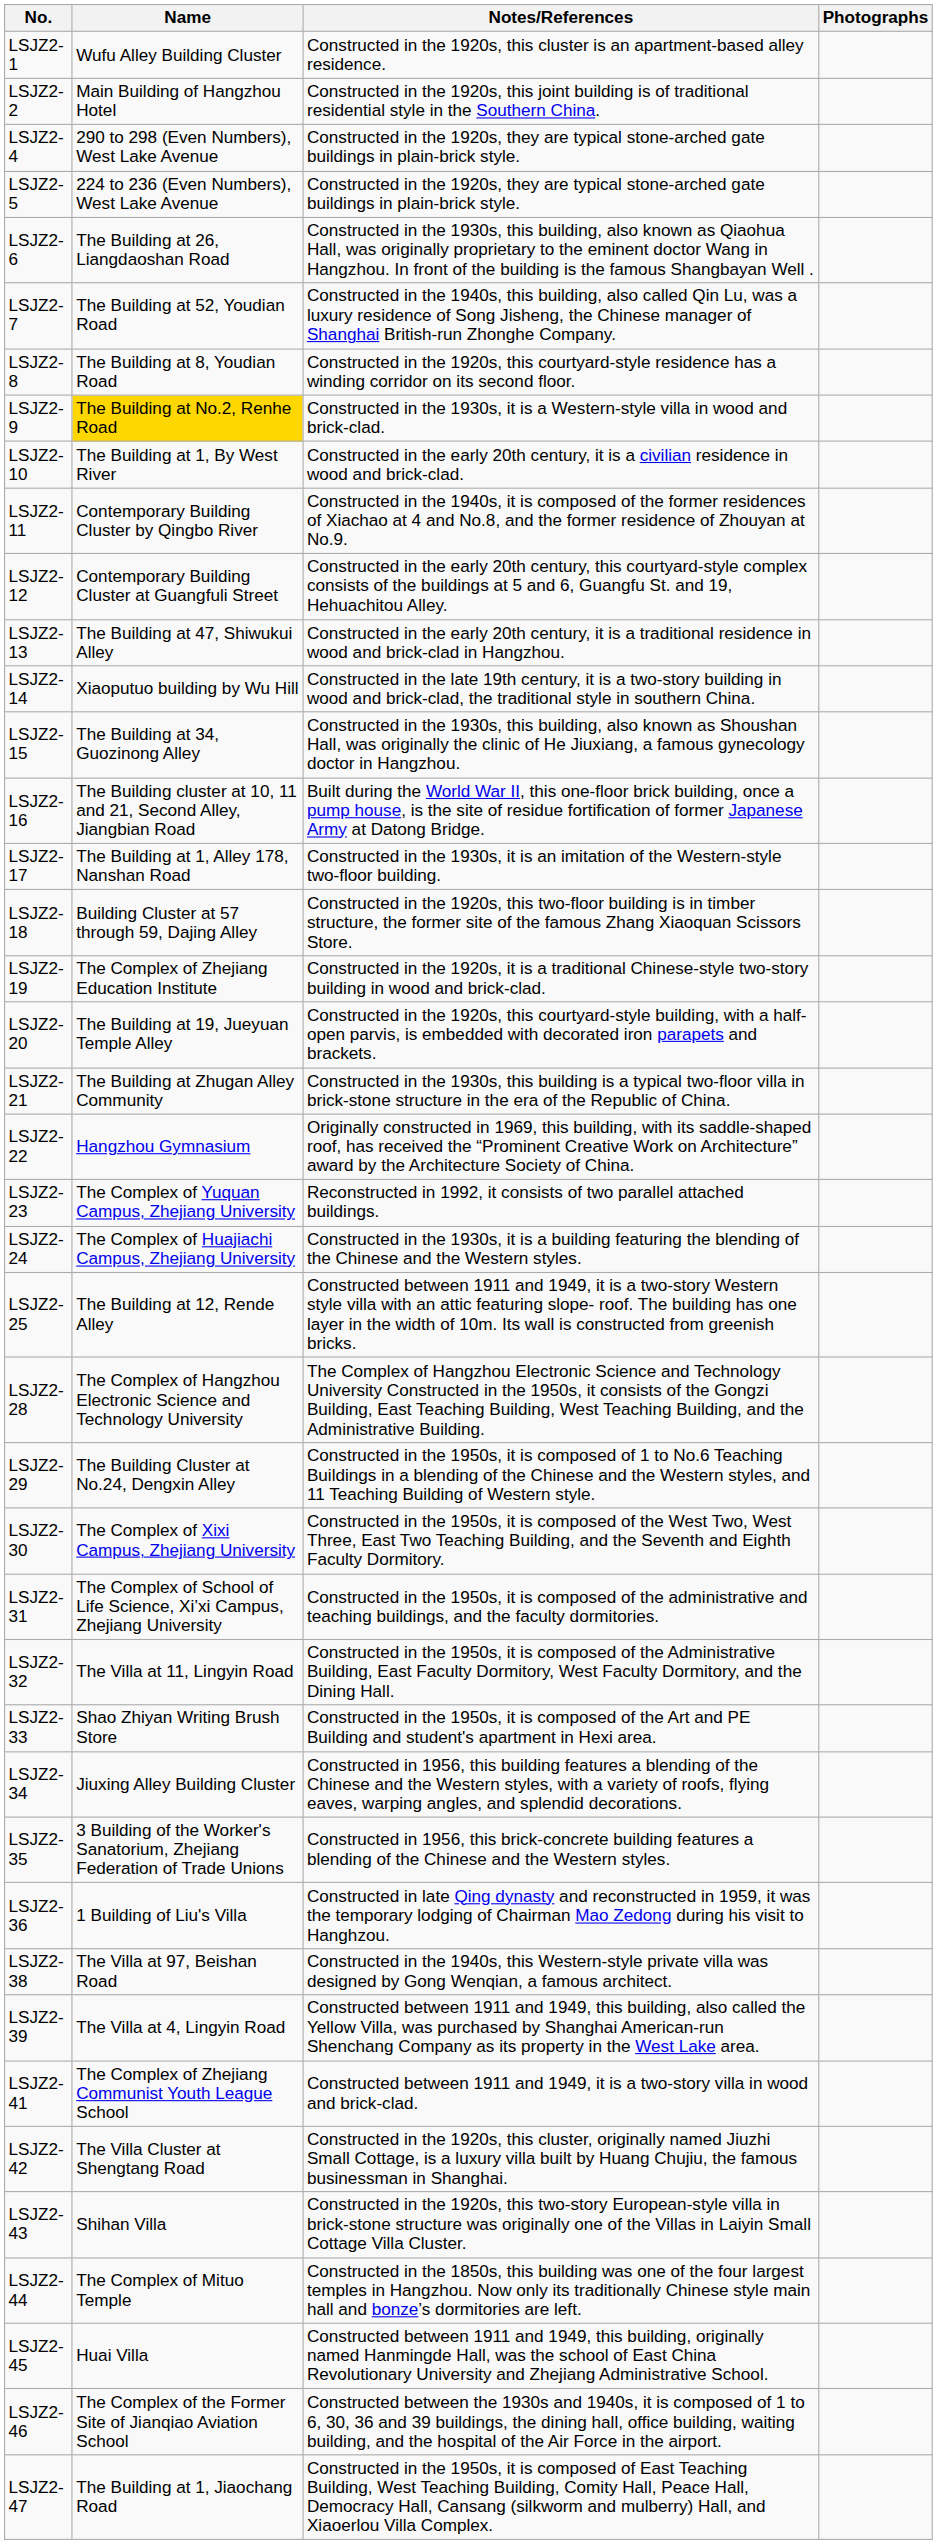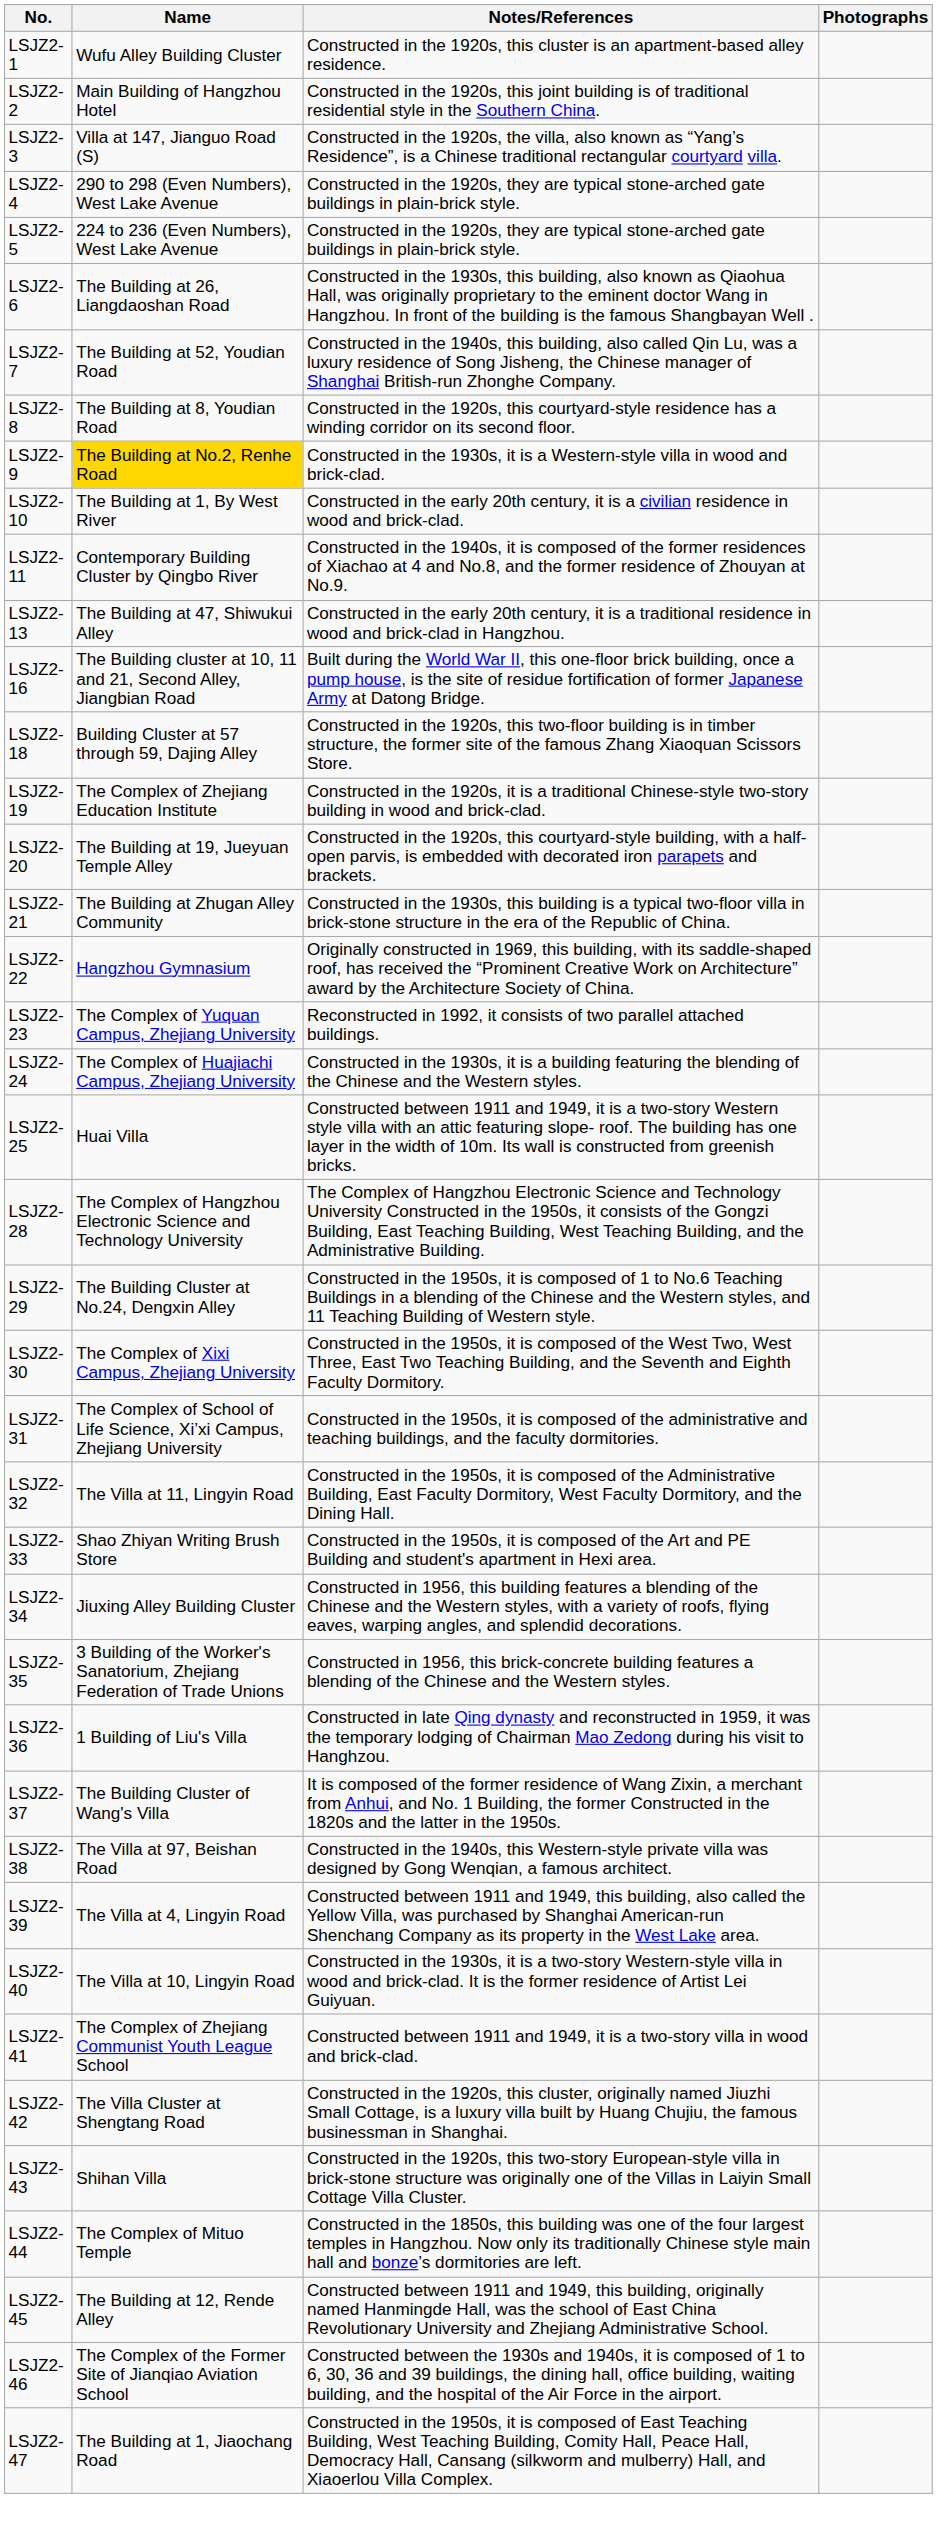 <table class="wikitable" border="1">
 <tr>
 <th>No.</th>
 <th>Name</th>
 <th>Notes/References</th>
 <th>Photographs</th>
 </tr>
 <tr>
 <td>LSJZ2-1</td>
 <td>Wufu Alley Building Cluster</td>
 <td>Constructed in the 1920s, this cluster is an apartment-based alley residence.</td>
 <td></td>
 </tr>
 <tr>
 <td>LSJZ2-2</td>
 <td>Main Building of Hangzhou Hotel</td>
 <td>Constructed in the 1920s, this joint building is of traditional residential style in the <a href='#'>Southern China</a>.</td>
+<td></td>
+</tr>
+<tr>
+<td>LSJZ2-3</td>
+<td>Villa at 147, Jianguo Road (S)</td>
+<td>Constructed in the 1920s, the villa, also known as “Yang’s Residence”, is a Chinese traditional rectangular <a href='#'>courtyard</a> <a href='#'>villa</a>.</td>
 <td></td>
 </tr>
 <tr>
 <td>LSJZ2-4</td>
 <td>290 to 298 (Even Numbers), West Lake Avenue</td>
 <td>Constructed in the 1920s, they are typical stone-arched gate buildings in plain-brick style.</td>
 <td></td>
 </tr>
 <tr>
 <td>LSJZ2-5</td>
 <td>224 to 236 (Even Numbers), West Lake Avenue</td>
 <td>Constructed in the 1920s, they are typical stone-arched gate buildings in plain-brick style.</td>
 <td></td>
 </tr>
 <tr>
 <td>LSJZ2-6</td>
 <td>The Building at 26, Liangdaoshan Road</td>
 <td>Constructed in the 1930s, this building, also known as Qiaohua Hall, was originally proprietary to the eminent doctor Wang in Hangzhou. In front of the building is the famous Shangbayan Well .</td>
 <td></td>
 </tr>
 <tr>
 <td>LSJZ2-7</td>
 <td>The Building at 52, Youdian Road</td>
 <td>Constructed in the 1940s, this building, also called Qin Lu, was a luxury residence of Song Jisheng, the Chinese manager of <a href='#'>Shanghai</a> British-run Zhonghe Company.</td>
 <td></td>
 </tr>
 <tr>
 <td>LSJZ2-8</td>
 <td>The Building at 8, Youdian Road</td>
 <td>Constructed in the 1920s, this courtyard-style residence has a winding corridor on its second floor.</td>
 <td></td>
 </tr>
 <tr>
 <td>LSJZ2-9</td>
 <td style="background: gold;">The Building at No.2, Renhe Road</td>
 <td>Constructed in the 1930s, it is a Western-style villa in wood and brick-clad.</td>
 <td></td>
 </tr>
 <tr>
 <td>LSJZ2-10</td>
 <td>The Building at 1, By West River</td>
 <td>Constructed in the early 20th century, it is a <a href='#'>civilian</a> residence in wood and brick-clad.</td>
 <td></td>
 </tr>
 <tr>
 <td>LSJZ2-11</td>
 <td>Contemporary Building Cluster by Qingbo River</td>
 <td>Constructed in the 1940s, it is composed of the former residences of Xiachao at 4 and No.8, and the former residence of Zhouyan at No.9.</td>
 <td></td>
 </tr>
 <tr>
-<td>LSJZ2-12</td>
-<td>Contemporary Building Cluster at Guangfuli Street</td>
-<td>Constructed in the early 20th century, this courtyard-style complex consists of the buildings at 5 and 6, Guangfu St. and 19, Hehuachitou Alley.</td>
-<td></td>
-</tr>
-<tr>
 <td>LSJZ2-13</td>
 <td>The Building at 47, Shiwukui Alley</td>
 <td>Constructed in the early 20th century, it is a traditional residence in wood and brick-clad in Hangzhou.</td>
 <td></td>
 </tr>
 <tr>
-<td>LSJZ2-14</td>
-<td>Xiaoputuo building by Wu Hill</td>
-<td>Constructed in the late 19th century, it is a two-story building in wood and brick-clad, the traditional style in southern China.</td>
-<td></td>
-</tr>
-<tr>
-<td>LSJZ2-15</td>
-<td>The Building at 34, Guozinong Alley</td>
-<td>Constructed in the 1930s, this building, also known as Shoushan Hall, was originally the clinic of He Jiuxiang, a famous gynecology doctor in Hangzhou.</td>
-<td></td>
-</tr>
-<tr>
 <td>LSJZ2-16</td>
 <td>The Building cluster at 10, 11 and 21, Second Alley, Jiangbian Road</td>
 <td>Built during the <a href='#'>World War II</a>, this one-floor brick building, once a <a href='#'>pump house</a>, is the site of residue fortification of former <a href='#'>Japanese Army</a> at Datong Bridge.</td>
-<td></td>
-</tr>
-<tr>
-<td>LSJZ2-17</td>
-<td>The Building at 1, Alley 178, Nanshan Road</td>
-<td>Constructed in the 1930s, it is an imitation of the Western-style two-floor building.</td>
 <td></td>
 </tr>
 <tr>
 <td>LSJZ2-18</td>
 <td>Building Cluster at 57 through 59, Dajing Alley</td>
 <td>Constructed in the 1920s, this two-floor building is in timber structure, the former site of the famous Zhang Xiaoquan Scissors Store.</td>
 <td></td>
 </tr>
 <tr>
 <td>LSJZ2-19</td>
 <td>The Complex of Zhejiang Education Institute</td>
 <td>Constructed in the 1920s, it is a traditional Chinese-style two-story building in wood and brick-clad.</td>
 <td></td>
 </tr>
 <tr>
 <td>LSJZ2-20</td>
 <td>The Building at 19, Jueyuan Temple Alley</td>
 <td>Constructed in the 1920s, this courtyard-style building, with a half-open parvis, is embedded with decorated iron <a href='#'>parapets</a> and brackets.</td>
 <td></td>
 </tr>
 <tr>
 <td>LSJZ2-21</td>
 <td>The Building at Zhugan Alley Community</td>
 <td>Constructed in the 1930s, this building is a typical two-floor villa in brick-stone structure in the era of the Republic of China.</td>
 <td></td>
 </tr>
 <tr>
 <td>LSJZ2-22</td>
 <td><a href='#'>Hangzhou Gymnasium</a></td>
 <td>Originally constructed in 1969, this building, with its saddle-shaped roof, has received the “Prominent Creative Work on Architecture” award by the Architecture Society of China.</td>
 <td></td>
 </tr>
 <tr>
 <td>LSJZ2-23</td>
 <td>The Complex of <a href='#'>Yuquan Campus, Zhejiang University</a></td>
 <td>Reconstructed in 1992, it consists of two parallel attached buildings.</td>
 <td></td>
 </tr>
 <tr>
 <td>LSJZ2-24</td>
 <td>The Complex of <a href='#'>Huajiachi Campus, Zhejiang University</a></td>
 <td>Constructed in the 1930s, it is a building featuring the blending of the Chinese and the Western styles.</td>
 <td></td>
 </tr>
 <tr>
 <td>LSJZ2-25</td>
-<td>The Building at 12, Rende Alley</td>
+<td>Huai Villa</td>
 <td>Constructed between 1911 and 1949, it is a two-story Western style villa with an attic featuring slope- roof. The building has one layer in the width of 10m. Its wall is constructed from greenish bricks.</td>
 <td></td>
 </tr>
 <tr>
 <td>LSJZ2-28</td>
 <td>The Complex of Hangzhou Electronic Science and Technology University</td>
 <td>The Complex of Hangzhou Electronic Science and Technology University Constructed in the 1950s, it consists of the Gongzi Building, East Teaching Building, West Teaching Building, and the Administrative Building.</td>
 <td></td>
 </tr>
 <tr>
 <td>LSJZ2-29</td>
 <td>The Building Cluster at No.24, Dengxin Alley</td>
 <td>Constructed in the 1950s, it is composed of 1 to No.6 Teaching Buildings in a blending of the Chinese and the Western styles, and 11 Teaching Building of Western style.</td>
 <td></td>
 </tr>
 <tr>
 <td>LSJZ2-30</td>
 <td>The Complex of <a href='#'>Xixi Campus, Zhejiang University</a></td>
 <td>Constructed in the 1950s, it is composed of the West Two, West Three, East Two Teaching Building, and the Seventh and Eighth Faculty Dormitory.</td>
 <td></td>
 </tr>
 <tr>
 <td>LSJZ2-31</td>
 <td>The Complex of School of Life Science, Xi’xi Campus, Zhejiang University</td>
 <td>Constructed in the 1950s, it is composed of the administrative and teaching buildings, and the faculty dormitories.</td>
 <td></td>
 </tr>
 <tr>
 <td>LSJZ2-32</td>
 <td>The Villa at 11, Lingyin Road</td>
 <td>Constructed in the 1950s, it is composed of the Administrative Building, East Faculty Dormitory, West Faculty Dormitory, and the Dining Hall.</td>
 <td></td>
 </tr>
 <tr>
 <td>LSJZ2-33</td>
 <td>Shao Zhiyan Writing Brush Store</td>
 <td>Constructed in the 1950s, it is composed of the Art and PE Building and student's apartment in Hexi area.</td>
 <td></td>
 </tr>
 <tr>
 <td>LSJZ2-34</td>
 <td>Jiuxing Alley Building Cluster</td>
 <td>Constructed in 1956, this building features a blending of the Chinese and the Western styles, with a variety of roofs, flying eaves, warping angles, and splendid decorations.</td>
 <td></td>
 </tr>
 <tr>
 <td>LSJZ2-35</td>
 <td>3 Building of the Worker's Sanatorium, Zhejiang Federation of Trade Unions</td>
 <td>Constructed in 1956, this brick-concrete building features a blending of the Chinese and the Western styles.</td>
 <td></td>
 </tr>
 <tr>
 <td>LSJZ2-36</td>
 <td>1 Building of Liu's Villa</td>
 <td>Constructed in late <a href='#'>Qing dynasty</a> and reconstructed in 1959, it was the temporary lodging of Chairman <a href='#'>Mao Zedong</a> during his visit to Hanghzou.</td>
 <td></td>
 </tr>
 <tr>
+<td>LSJZ2-37</td>
+<td>The Building Cluster of Wang's Villa</td>
+<td>It is composed of the former residence of Wang Zixin, a merchant from <a href='#'>Anhui</a>, and  No. 1 Building, the former Constructed in the 1820s and the latter in the 1950s.</td>
+<td></td>
+</tr>
+<tr>
 <td>LSJZ2-38</td>
 <td>The Villa at 97, Beishan Road</td>
 <td>Constructed in the 1940s, this Western-style private villa was designed by Gong Wenqian, a famous architect.</td>
 <td></td>
 </tr>
 <tr>
 <td>LSJZ2-39</td>
 <td>The Villa at 4, Lingyin Road</td>
 <td>Constructed between 1911 and 1949, this building, also called the Yellow Villa, was purchased by Shanghai American-run Shenchang Company as its property in the <a href='#'>West Lake</a> area.</td>
+<td></td>
+</tr>
+<tr>
+<td>LSJZ2-40</td>
+<td>The Villa at 10, Lingyin Road</td>
+<td>Constructed in the 1930s, it is a two-story Western-style villa in wood and brick-clad. It is the former residence of Artist Lei Guiyuan.</td>
 <td></td>
 </tr>
 <tr>
 <td>LSJZ2-41</td>
 <td>The Complex of Zhejiang <a href='#'>Communist Youth League</a> School</td>
 <td>Constructed between 1911 and 1949, it is a two-story villa in wood and brick-clad.</td>
 <td></td>
 </tr>
 <tr>
 <td>LSJZ2-42</td>
 <td>The Villa Cluster at Shengtang Road</td>
 <td>Constructed in the 1920s, this cluster, originally named Jiuzhi Small Cottage, is a luxury villa built by Huang Chujiu, the famous businessman in Shanghai.</td>
 <td></td>
 </tr>
 <tr>
 <td>LSJZ2-43</td>
 <td>Shihan Villa</td>
 <td>Constructed in the 1920s, this two-story European-style villa in brick-stone structure was originally one of the Villas in Laiyin Small Cottage Villa Cluster.</td>
 <td></td>
 </tr>
 <tr>
 <td>LSJZ2-44</td>
 <td>The Complex of Mituo Temple</td>
 <td>Constructed in the 1850s, this building was one of the four largest temples in Hangzhou. Now only its traditionally Chinese style main hall and <a href='#'>bonze</a>’s dormitories are left.</td>
 <td></td>
 </tr>
 <tr>
 <td>LSJZ2-45</td>
-<td>Huai Villa</td>
+<td>The Building at 12, Rende Alley</td>
 <td>Constructed between 1911 and 1949, this building, originally named Hanmingde Hall, was the school of East China Revolutionary University and Zhejiang Administrative School.</td>
 <td></td>
 </tr>
 <tr>
 <td>LSJZ2-46</td>
 <td>The Complex of the Former Site of Jianqiao Aviation School</td>
 <td>Constructed between the 1930s and 1940s, it is composed of 1 to 6, 30, 36 and 39 buildings, the dining hall, office building, waiting building, and the hospital of the Air Force in the airport.</td>
 <td></td>
 </tr>
 <tr>
 <td>LSJZ2-47</td>
 <td>The Building at 1, Jiaochang Road</td>
 <td>Constructed in the 1950s, it is composed of East Teaching Building, West Teaching Building, Comity Hall, Peace Hall, Democracy Hall, Cansang (silkworm and mulberry) Hall, and Xiaoerlou Villa Complex.</td>
 <td></td>
 </tr>
 </table>
